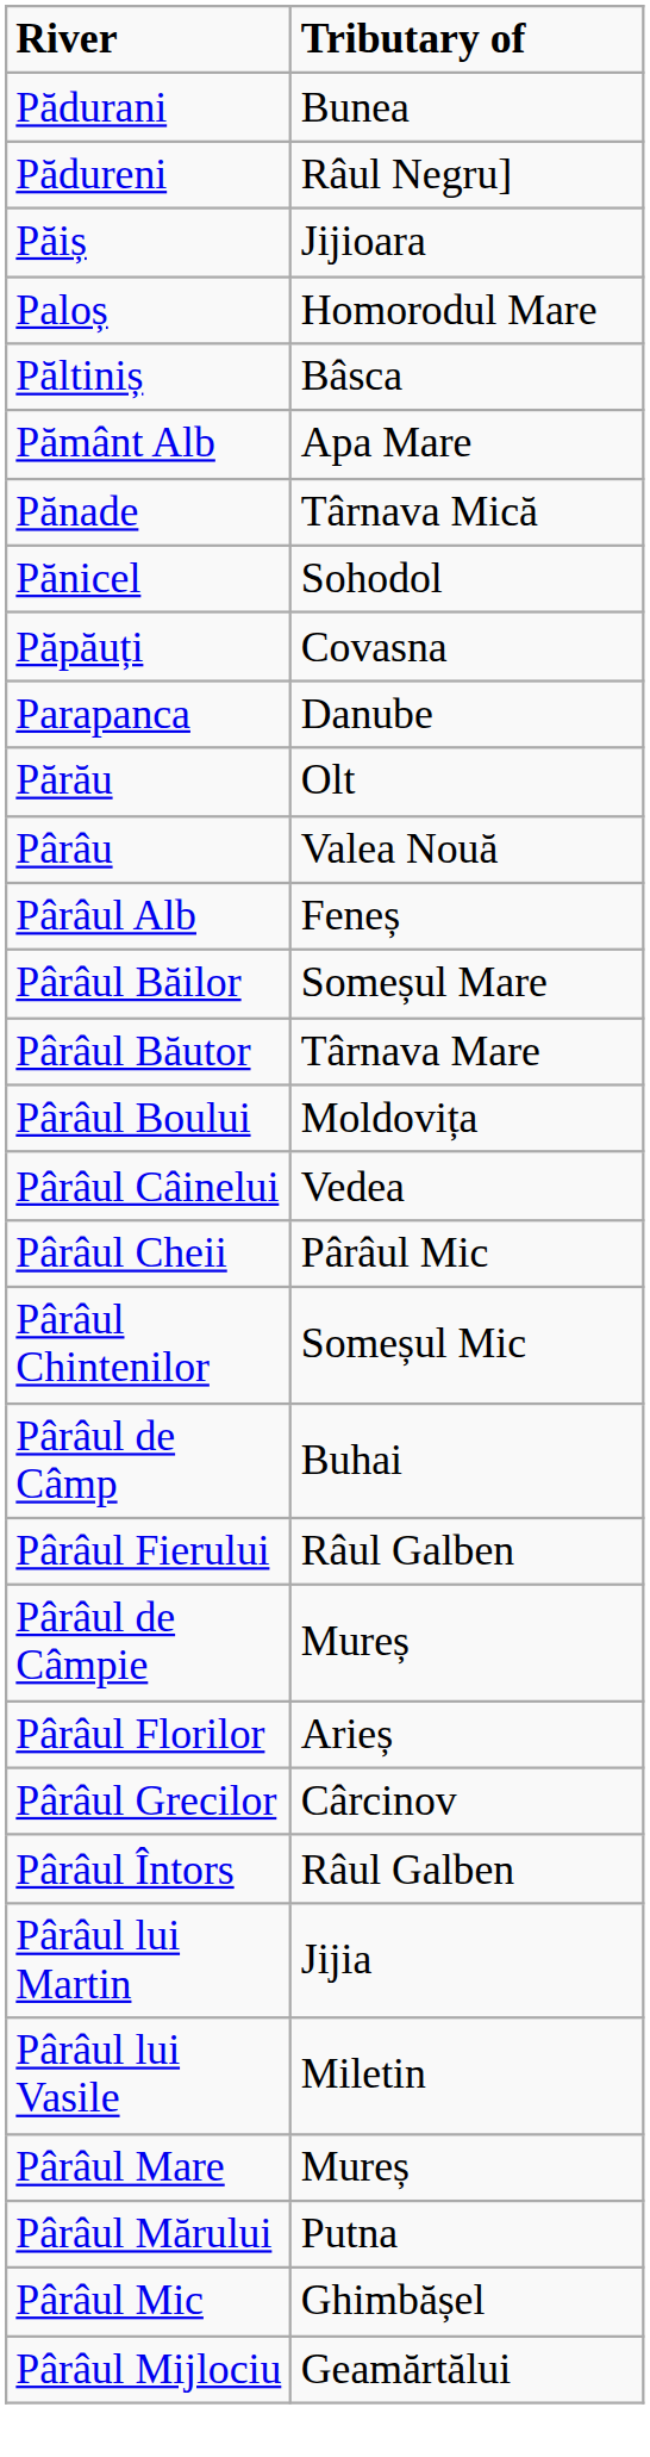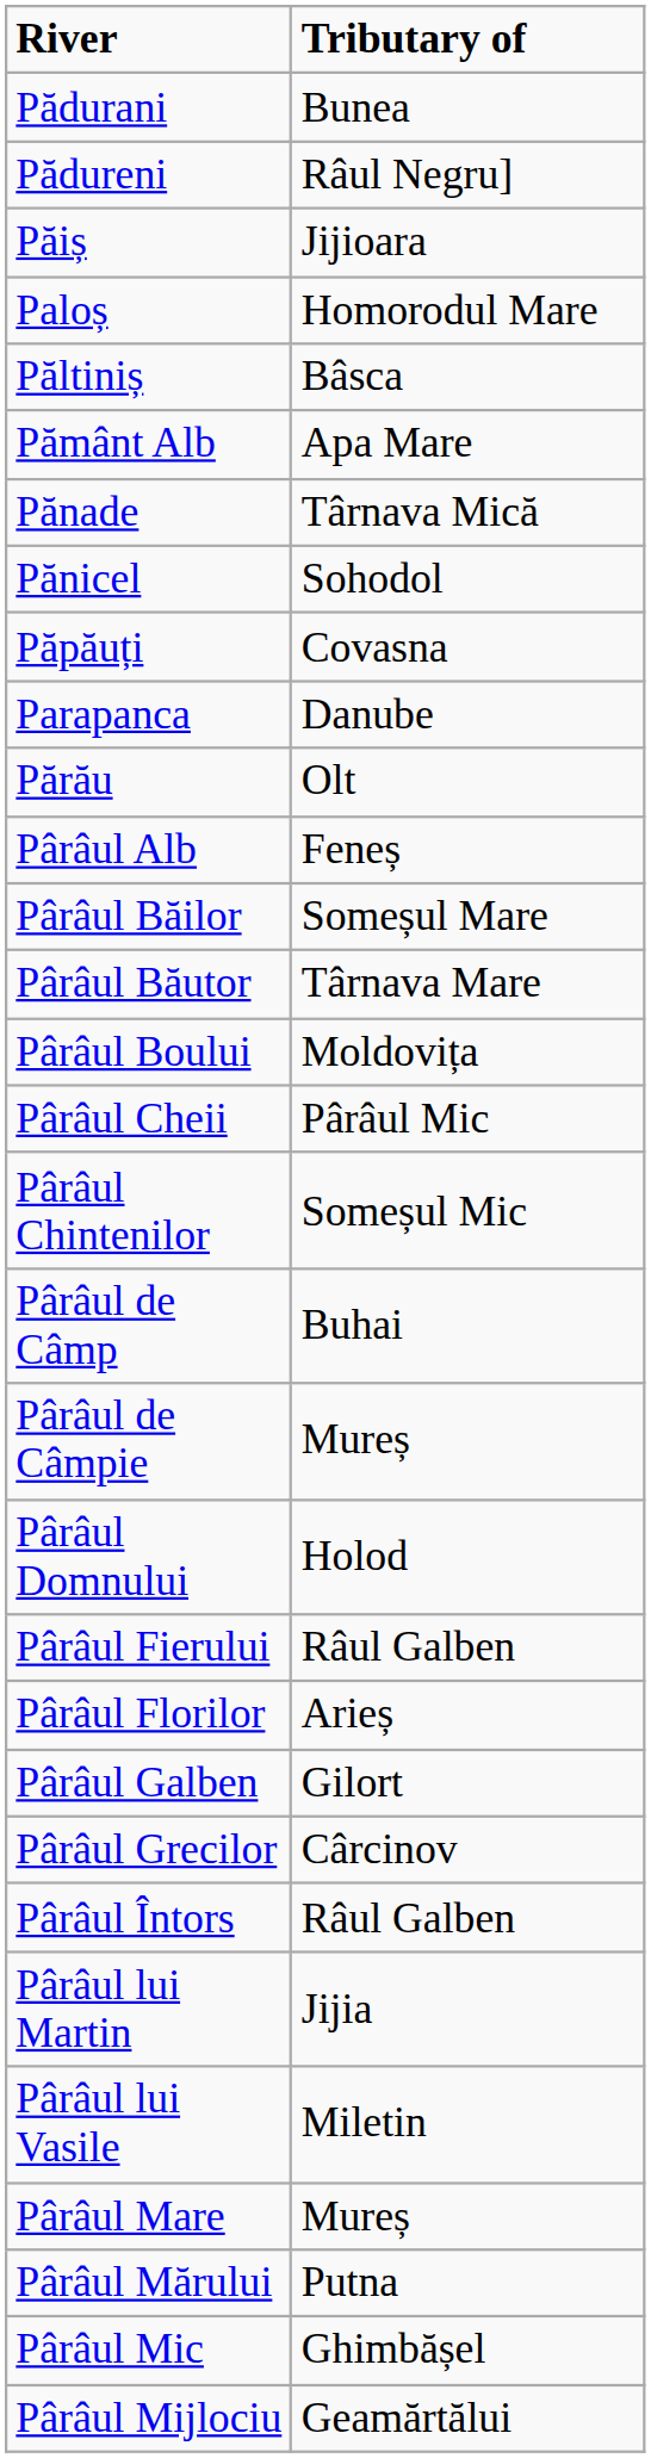 <table class="wikitable">
 <tr>
 <td width="100pt"><strong>River</strong></td>
 <td width="125pt"><strong>Tributary of</strong></td>
 </tr>
 <tr>
 <td><a href='#'>Pădurani</a></td>
 <td>Bunea</td>
 </tr>
 <tr>
 <td><a href='#'>Pădureni</a></td>
 <td>Râul Negru]</td>
 </tr>
 <tr>
 <td><a href='#'>Păiș</a></td>
 <td>Jijioara</td>
 </tr>
 <tr>
 <td><a href='#'>Paloș</a></td>
 <td>Homorodul Mare</td>
 </tr>
 <tr>
 <td><a href='#'>Păltiniș</a></td>
 <td>Bâsca</td>
 </tr>
 <tr>
 <td><a href='#'>Pământ Alb</a></td>
 <td>Apa Mare</td>
 </tr>
 <tr>
 <td><a href='#'>Pănade</a></td>
 <td>Târnava Mică</td>
 </tr>
 <tr>
 <td><a href='#'>Pănicel</a></td>
 <td>Sohodol</td>
 </tr>
 <tr>
 <td><a href='#'>Păpăuți</a></td>
 <td>Covasna</td>
 </tr>
 <tr>
 <td><a href='#'>Parapanca</a></td>
 <td>Danube</td>
 </tr>
 <tr>
 <td><a href='#'>Părău</a></td>
 <td>Olt</td>
 </tr>
 <tr>
-<td><a href='#'>Pârâu</a></td>
-<td>Valea Nouă</td>
-</tr>
-<tr>
 <td><a href='#'>Pârâul Alb</a></td>
 <td>Feneș</td>
 </tr>
 <tr>
 <td><a href='#'>Pârâul Băilor</a></td>
 <td>Someșul Mare</td>
 </tr>
 <tr>
 <td><a href='#'>Pârâul Băutor</a></td>
 <td>Târnava Mare</td>
 </tr>
 <tr>
 <td><a href='#'>Pârâul Boului</a></td>
 <td>Moldovița</td>
 </tr>
 <tr>
-<td><a href='#'>Pârâul Câinelui</a></td>
-<td>Vedea</td>
-</tr>
-<tr>
 <td><a href='#'>Pârâul Cheii</a></td>
 <td>Pârâul Mic</td>
 </tr>
 <tr>
 <td><a href='#'>Pârâul Chintenilor</a></td>
 <td>Someșul Mic</td>
 </tr>
 <tr>
 <td><a href='#'>Pârâul de Câmp</a></td>
 <td>Buhai</td>
 </tr>
 <tr>
+<td><a href='#'>Pârâul de Câmpie</a></td>
+<td>Mureș</td>
+</tr>
+<tr>
+<td><a href='#'>Pârâul Domnului</a></td>
+<td>Holod</td>
+</tr>
+<tr>
 <td><a href='#'>Pârâul Fierului</a></td>
 <td>Râul Galben</td>
 </tr>
 <tr>
-<td><a href='#'>Pârâul de Câmpie</a></td>
-<td>Mureș</td>
+<td><a href='#'>Pârâul Florilor</a></td>
+<td>Arieș</td>
 </tr>
 <tr>
-<td><a href='#'>Pârâul Florilor</a></td>
-<td>Arieș</td>
+<td><a href='#'>Pârâul Galben</a></td>
+<td>Gilort</td>
 </tr>
 <tr>
 <td><a href='#'>Pârâul Grecilor</a></td>
 <td>Cârcinov</td>
 </tr>
 <tr>
 <td><a href='#'>Pârâul Întors</a></td>
 <td>Râul Galben</td>
 </tr>
 <tr>
 <td><a href='#'>Pârâul lui Martin</a></td>
 <td>Jijia</td>
 </tr>
 <tr>
 <td><a href='#'>Pârâul lui Vasile</a></td>
 <td>Miletin</td>
 </tr>
 <tr>
 <td><a href='#'>Pârâul Mare</a></td>
 <td>Mureș</td>
 </tr>
 <tr>
 <td><a href='#'>Pârâul Mărului</a></td>
 <td>Putna</td>
 </tr>
 <tr>
 <td><a href='#'>Pârâul Mic</a></td>
 <td>Ghimbășel</td>
 </tr>
 <tr>
 <td><a href='#'>Pârâul Mijlociu</a></td>
 <td>Geamărtălui</td>
 </tr>
 </table>
